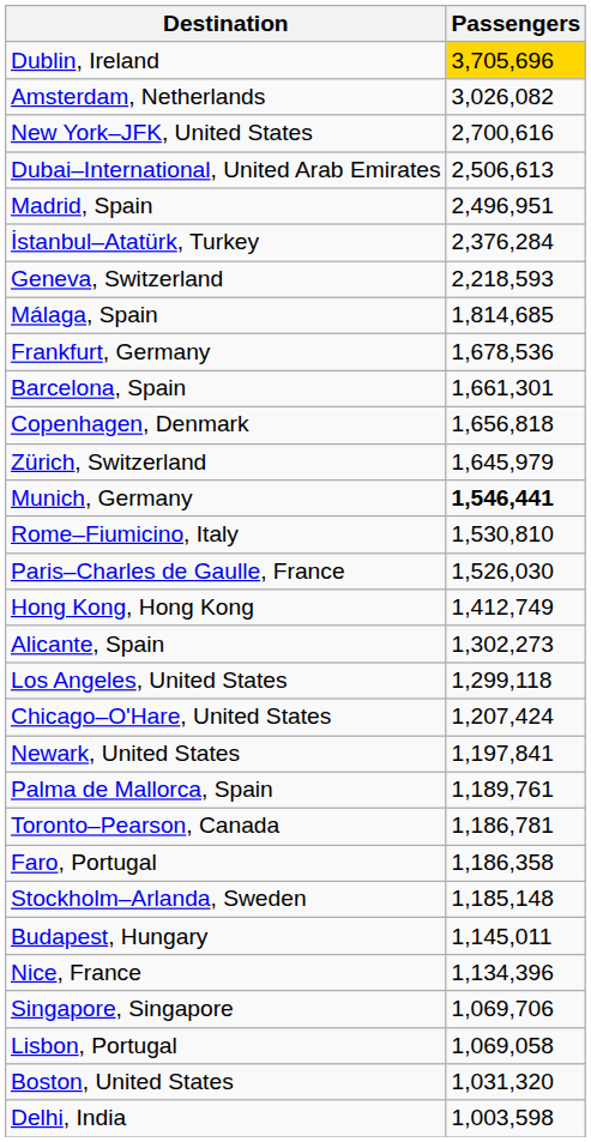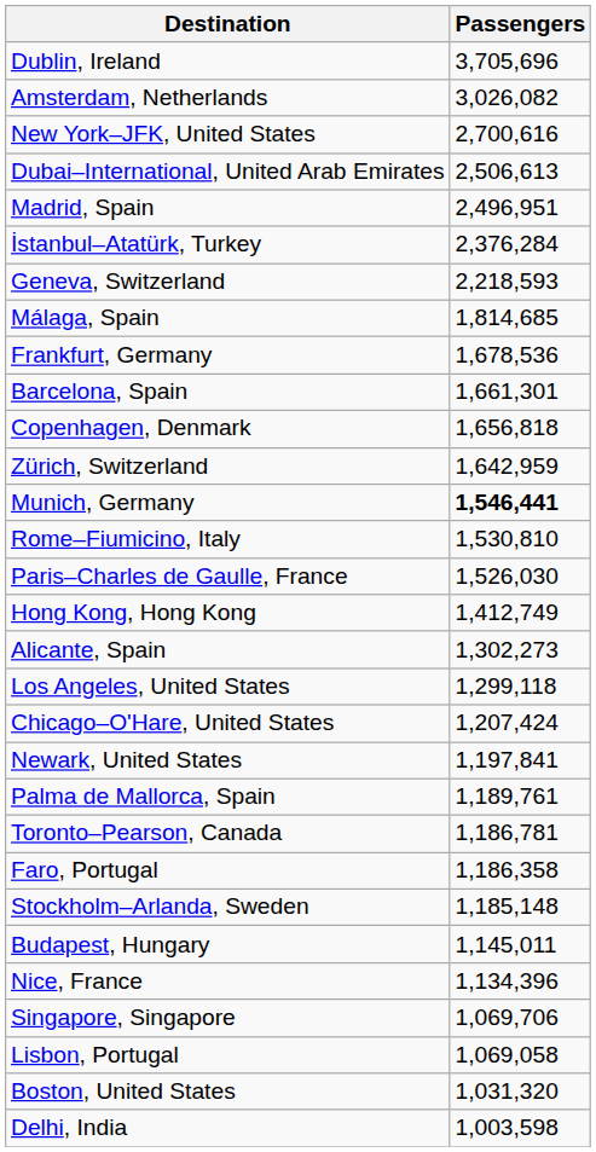 <table class="wikitable sortable">
 <tr>
 <th>Destination</th>
 <th>Passengers</th>
 </tr>
 <tr>
 <td><a href='#'>Dublin</a>, Ireland</td>
-<td style="background: gold;">3,705,696</td>
+<td>3,705,696</td>
 </tr>
 <tr>
 <td><a href='#'>Amsterdam</a>, Netherlands</td>
 <td>3,026,082</td>
 </tr>
 <tr>
 <td><a href='#'>New York–JFK</a>, United States</td>
 <td>2,700,616</td>
 </tr>
 <tr>
 <td><a href='#'>Dubai–International</a>, United Arab Emirates</td>
 <td>2,506,613</td>
 </tr>
 <tr>
 <td><a href='#'>Madrid</a>, Spain</td>
 <td>2,496,951</td>
 </tr>
 <tr>
 <td><a href='#'>İstanbul–Atatürk</a>, Turkey</td>
 <td>2,376,284</td>
 </tr>
 <tr>
 <td><a href='#'>Geneva</a>, Switzerland</td>
 <td>2,218,593</td>
 </tr>
 <tr>
 <td><a href='#'>Málaga</a>, Spain</td>
 <td>1,814,685</td>
 </tr>
 <tr>
 <td><a href='#'>Frankfurt</a>, Germany</td>
 <td>1,678,536</td>
 </tr>
 <tr>
 <td><a href='#'>Barcelona</a>, Spain</td>
 <td>1,661,301</td>
 </tr>
 <tr>
 <td><a href='#'>Copenhagen</a>, Denmark</td>
 <td>1,656,818</td>
 </tr>
 <tr>
 <td><a href='#'>Zürich</a>, Switzerland</td>
-<td>1,645,979</td>
+<td>1,642,959</td>
 </tr>
 <tr>
 <td><a href='#'>Munich</a>, Germany</td>
 <td><strong>1,546,441</strong></td>
 </tr>
 <tr>
 <td><a href='#'>Rome–Fiumicino</a>, Italy</td>
 <td>1,530,810</td>
 </tr>
 <tr>
 <td><a href='#'>Paris–Charles de Gaulle</a>, France</td>
 <td>1,526,030</td>
 </tr>
 <tr>
 <td><a href='#'>Hong Kong</a>, Hong Kong</td>
 <td>1,412,749</td>
 </tr>
 <tr>
 <td><a href='#'>Alicante</a>, Spain</td>
 <td>1,302,273</td>
 </tr>
 <tr>
 <td><a href='#'>Los Angeles</a>, United States</td>
 <td>1,299,118</td>
 </tr>
 <tr>
 <td><a href='#'>Chicago–O'Hare</a>, United States</td>
 <td>1,207,424</td>
 </tr>
 <tr>
 <td><a href='#'>Newark</a>, United States</td>
 <td>1,197,841</td>
 </tr>
 <tr>
 <td><a href='#'>Palma de Mallorca</a>, Spain</td>
 <td>1,189,761</td>
 </tr>
 <tr>
 <td><a href='#'>Toronto–Pearson</a>, Canada</td>
 <td>1,186,781</td>
 </tr>
 <tr>
 <td><a href='#'>Faro</a>, Portugal</td>
 <td>1,186,358</td>
 </tr>
 <tr>
 <td><a href='#'>Stockholm–Arlanda</a>, Sweden</td>
 <td>1,185,148</td>
 </tr>
 <tr>
 <td><a href='#'>Budapest</a>, Hungary</td>
 <td>1,145,011</td>
 </tr>
 <tr>
 <td><a href='#'>Nice</a>, France</td>
 <td>1,134,396</td>
 </tr>
 <tr>
 <td><a href='#'>Singapore</a>, Singapore</td>
 <td>1,069,706</td>
 </tr>
 <tr>
 <td><a href='#'>Lisbon</a>, Portugal</td>
 <td>1,069,058</td>
 </tr>
 <tr>
 <td><a href='#'>Boston</a>, United States</td>
 <td>1,031,320</td>
 </tr>
 <tr>
 <td><a href='#'>Delhi</a>, India</td>
 <td>1,003,598</td>
 </tr>
 </table>
